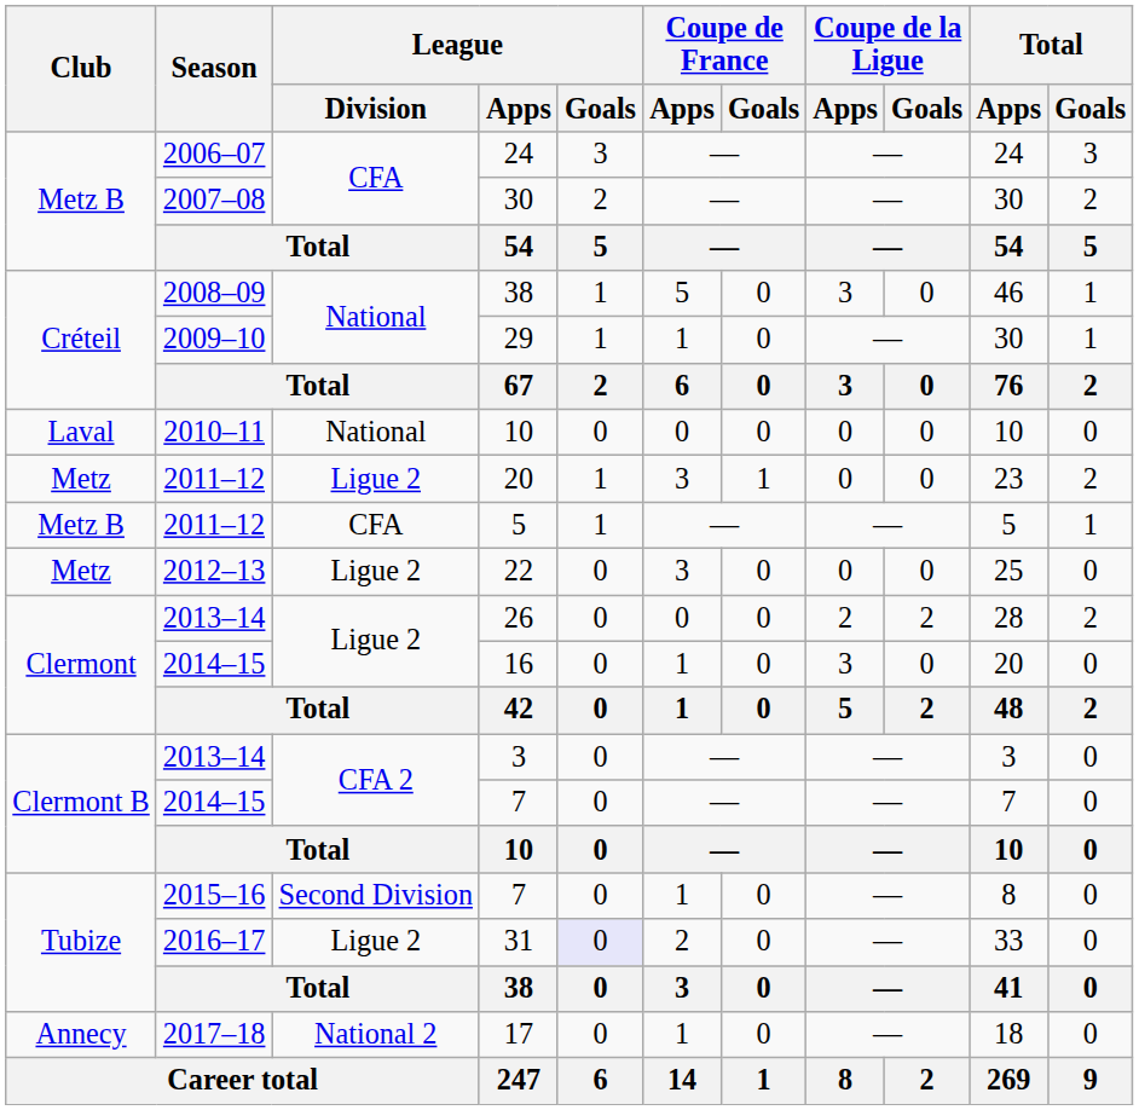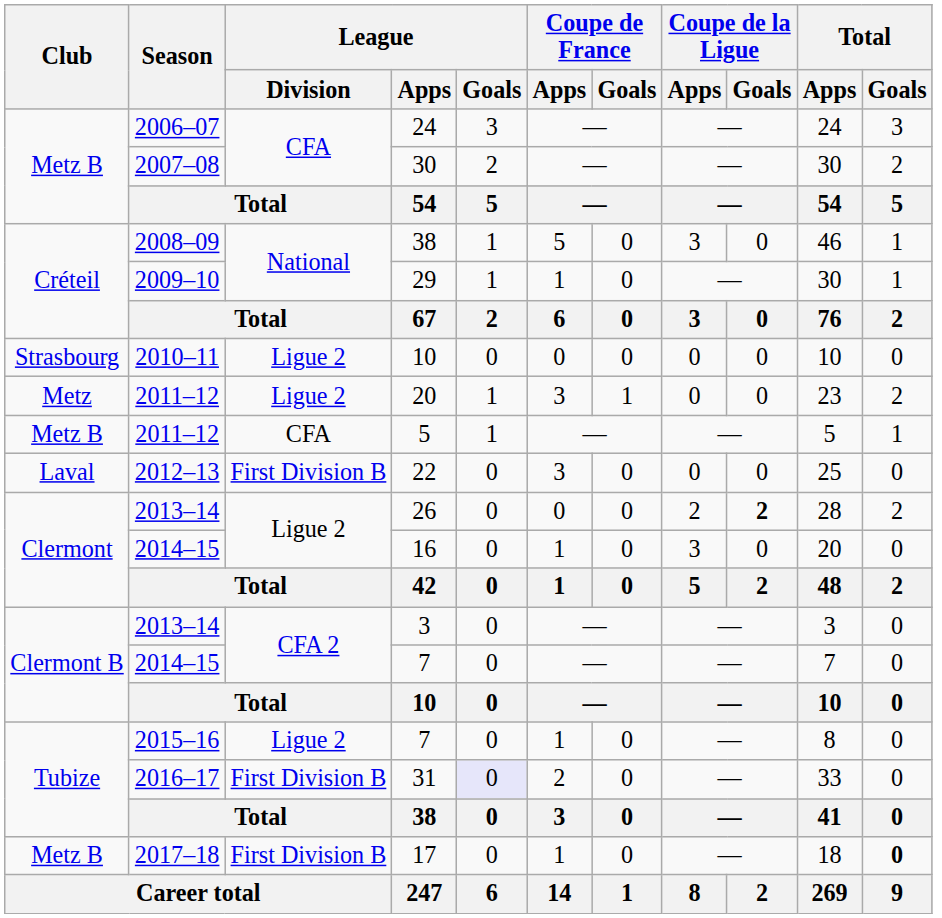 <table class="wikitable" style="text-align:center">
 <tr>
 <th rowspan="2">Club</th>
 <th rowspan="2">Season</th>
 <th colspan="3">League</th>
 <th colspan="2" style="width:10px"><a href='#'>Coupe de France</a></th>
 <th colspan="2" style="width:10px"><a href='#'>Coupe de la Ligue</a></th>
 <th colspan="2">Total</th>
 </tr>
 <tr>
 <th>Division</th>
 <th>Apps</th>
 <th>Goals</th>
 <th>Apps</th>
 <th>Goals</th>
 <th>Apps</th>
 <th>Goals</th>
 <th>Apps</th>
 <th>Goals</th>
 </tr>
 <tr>
 <td rowspan="3"><a href='#'>Metz B</a></td>
 <td><a href='#'>2006–07</a></td>
 <td rowspan="2"><a href='#'>CFA</a></td>
 <td>24</td>
 <td>3</td>
 <td colspan="2">—</td>
 <td colspan="2">—</td>
 <td>24</td>
 <td>3</td>
 </tr>
 <tr>
 <td><a href='#'>2007–08</a></td>
 <td>30</td>
 <td>2</td>
 <td colspan="2">—</td>
 <td colspan="2">—</td>
 <td>30</td>
 <td>2</td>
 </tr>
 <tr>
 <th colspan="2">Total</th>
 <th>54</th>
 <th>5</th>
 <th colspan="2">—</th>
 <th colspan="2">—</th>
 <th>54</th>
 <th>5</th>
 </tr>
 <tr>
 <td rowspan="3"><a href='#'>Créteil</a></td>
 <td><a href='#'>2008–09</a></td>
 <td rowspan="2"><a href='#'>National</a></td>
 <td>38</td>
 <td>1</td>
 <td>5</td>
 <td>0</td>
 <td>3</td>
 <td>0</td>
 <td>46</td>
 <td>1</td>
 </tr>
 <tr>
 <td><a href='#'>2009–10</a></td>
 <td>29</td>
 <td>1</td>
 <td>1</td>
 <td>0</td>
 <td colspan="2">—</td>
 <td>30</td>
 <td>1</td>
 </tr>
 <tr>
 <th colspan="2">Total</th>
 <th>67</th>
 <th>2</th>
 <th>6</th>
 <th>0</th>
 <th>3</th>
 <th>0</th>
 <th>76</th>
 <th>2</th>
 </tr>
 <tr>
-<td><a href='#'>Laval</a></td>
+<td><a href='#'>Strasbourg</a></td>
 <td><a href='#'>2010–11</a></td>
-<td>National</td>
+<td><a href='#'>Ligue 2</a></td>
 <td>10</td>
 <td>0</td>
 <td>0</td>
 <td>0</td>
 <td>0</td>
 <td>0</td>
 <td>10</td>
 <td>0</td>
 </tr>
 <tr>
 <td><a href='#'>Metz</a></td>
 <td><a href='#'>2011–12</a></td>
 <td><a href='#'>Ligue 2</a></td>
 <td>20</td>
 <td>1</td>
 <td>3</td>
 <td>1</td>
 <td>0</td>
 <td>0</td>
 <td>23</td>
 <td>2</td>
 </tr>
 <tr>
 <td><a href='#'>Metz B</a></td>
 <td><a href='#'>2011–12</a></td>
 <td>CFA</td>
 <td>5</td>
 <td>1</td>
 <td colspan="2">—</td>
 <td colspan="2">—</td>
 <td>5</td>
 <td>1</td>
 </tr>
 <tr>
-<td><a href='#'>Metz</a></td>
+<td><a href='#'>Laval</a></td>
 <td><a href='#'>2012–13</a></td>
-<td>Ligue 2</td>
+<td><a href='#'>First Division B</a></td>
 <td>22</td>
 <td>0</td>
 <td>3</td>
 <td>0</td>
 <td>0</td>
 <td>0</td>
 <td>25</td>
 <td>0</td>
 </tr>
 <tr>
 <td rowspan="3"><a href='#'>Clermont</a></td>
 <td><a href='#'>2013–14</a></td>
 <td rowspan="2">Ligue 2</td>
 <td>26</td>
 <td>0</td>
 <td>0</td>
 <td>0</td>
 <td>2</td>
-<td>2</td>
+<td><strong>2</strong></td>
 <td>28</td>
 <td>2</td>
 </tr>
 <tr>
 <td><a href='#'>2014–15</a></td>
 <td>16</td>
 <td>0</td>
 <td>1</td>
 <td>0</td>
 <td>3</td>
 <td>0</td>
 <td>20</td>
 <td>0</td>
 </tr>
 <tr>
 <th colspan="2">Total</th>
 <th>42</th>
 <th>0</th>
 <th>1</th>
 <th>0</th>
 <th>5</th>
 <th>2</th>
 <th>48</th>
 <th>2</th>
 </tr>
 <tr>
 <td rowspan="3"><a href='#'>Clermont B</a></td>
 <td><a href='#'>2013–14</a></td>
 <td rowspan="2"><a href='#'>CFA 2</a></td>
 <td>3</td>
 <td>0</td>
 <td colspan="2">—</td>
 <td colspan="2">—</td>
 <td>3</td>
 <td>0</td>
 </tr>
 <tr>
 <td><a href='#'>2014–15</a></td>
 <td>7</td>
 <td>0</td>
 <td colspan="2">—</td>
 <td colspan="2">—</td>
 <td>7</td>
 <td>0</td>
 </tr>
 <tr>
 <th colspan="2">Total</th>
 <th>10</th>
 <th>0</th>
 <th colspan="2">—</th>
 <th colspan="2">—</th>
 <th>10</th>
 <th>0</th>
 </tr>
 <tr>
 <td rowspan="3"><a href='#'>Tubize</a></td>
 <td><a href='#'>2015–16</a></td>
-<td><a href='#'>Second Division</a></td>
+<td><a href='#'>Ligue 2</a></td>
 <td>7</td>
 <td>0</td>
 <td>1</td>
 <td>0</td>
 <td colspan="2">—</td>
 <td>8</td>
 <td>0</td>
 </tr>
 <tr>
 <td><a href='#'>2016–17</a></td>
-<td>Ligue 2</td>
+<td><a href='#'>First Division B</a></td>
 <td>31</td>
 <td style="background: lavender;">0</td>
 <td>2</td>
 <td>0</td>
 <td colspan="2">—</td>
 <td>33</td>
 <td>0</td>
 </tr>
 <tr>
 <th colspan="2">Total</th>
 <th>38</th>
 <th>0</th>
 <th>3</th>
 <th>0</th>
 <th colspan="2">—</th>
 <th>41</th>
 <th>0</th>
 </tr>
 <tr>
-<td><a href='#'>Annecy</a></td>
+<td><a href='#'>Metz B</a></td>
 <td><a href='#'>2017–18</a></td>
-<td><a href='#'>National 2</a></td>
+<td><a href='#'>First Division B</a></td>
 <td>17</td>
 <td>0</td>
 <td>1</td>
 <td>0</td>
 <td colspan="2">—</td>
 <td>18</td>
-<td>0</td>
+<td><strong>0</strong></td>
 </tr>
 <tr>
 <th colspan="3">Career total</th>
 <th>247</th>
 <th>6</th>
 <th>14</th>
 <th>1</th>
 <th>8</th>
 <th>2</th>
 <th>269</th>
 <th>9</th>
 </tr>
 </table>
